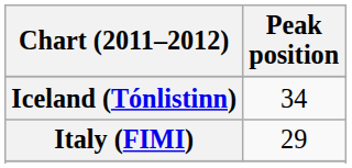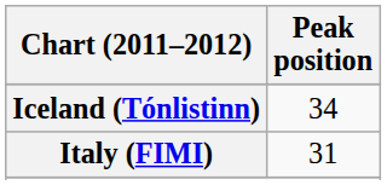 <table class="wikitable sortable plainrowheaders" style="text-align:center;">
 <tr>
 <th scope="col">Chart (2011–2012)</th>
 <th scope="col">Peak<br>position</th>
 </tr>
 <tr>
 </tr>
 <tr>
 </tr>
 <tr>
 </tr>
 <tr>
 </tr>
 <tr>
 <th scope="row">Iceland (<a href='#'>Tónlistinn</a>)</th>
 <td style="text-align:center;">34</td>
 </tr>
 <tr>
 <th scope="row">Italy (<a href='#'>FIMI</a>)</th>
-<td>29</td>
+<td>31</td>
 </tr>
 <tr>
 </tr>
 <tr>
 </tr>
 <tr>
 </tr>
 <tr>
 </tr>
 <tr>
 </tr>
 <tr>
 </tr>
 <tr>
 </tr>
 </table>
